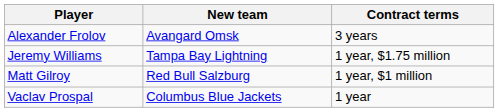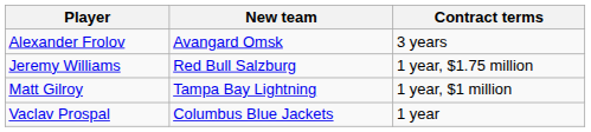 <table class="wikitable" style="width:97%;">
 <tr>
 <th>Player</th>
 <th>New team</th>
 <th>Contract terms</th>
 </tr>
 <tr>
 <td><a href='#'>Alexander Frolov</a></td>
 <td><a href='#'>Avangard Omsk</a></td>
 <td>3 years</td>
 </tr>
 <tr>
 <td><a href='#'>Jeremy Williams</a></td>
-<td><a href='#'>Tampa Bay Lightning</a></td>
+<td><a href='#'>Red Bull Salzburg</a></td>
 <td>1 year, $1.75 million</td>
 </tr>
 <tr>
 <td><a href='#'>Matt Gilroy</a></td>
-<td><a href='#'>Red Bull Salzburg</a></td>
+<td><a href='#'>Tampa Bay Lightning</a></td>
 <td>1 year, $1 million</td>
 </tr>
 <tr>
 <td><a href='#'>Vaclav Prospal</a></td>
 <td><a href='#'>Columbus Blue Jackets</a></td>
 <td>1 year</td>
 </tr>
 </table>
